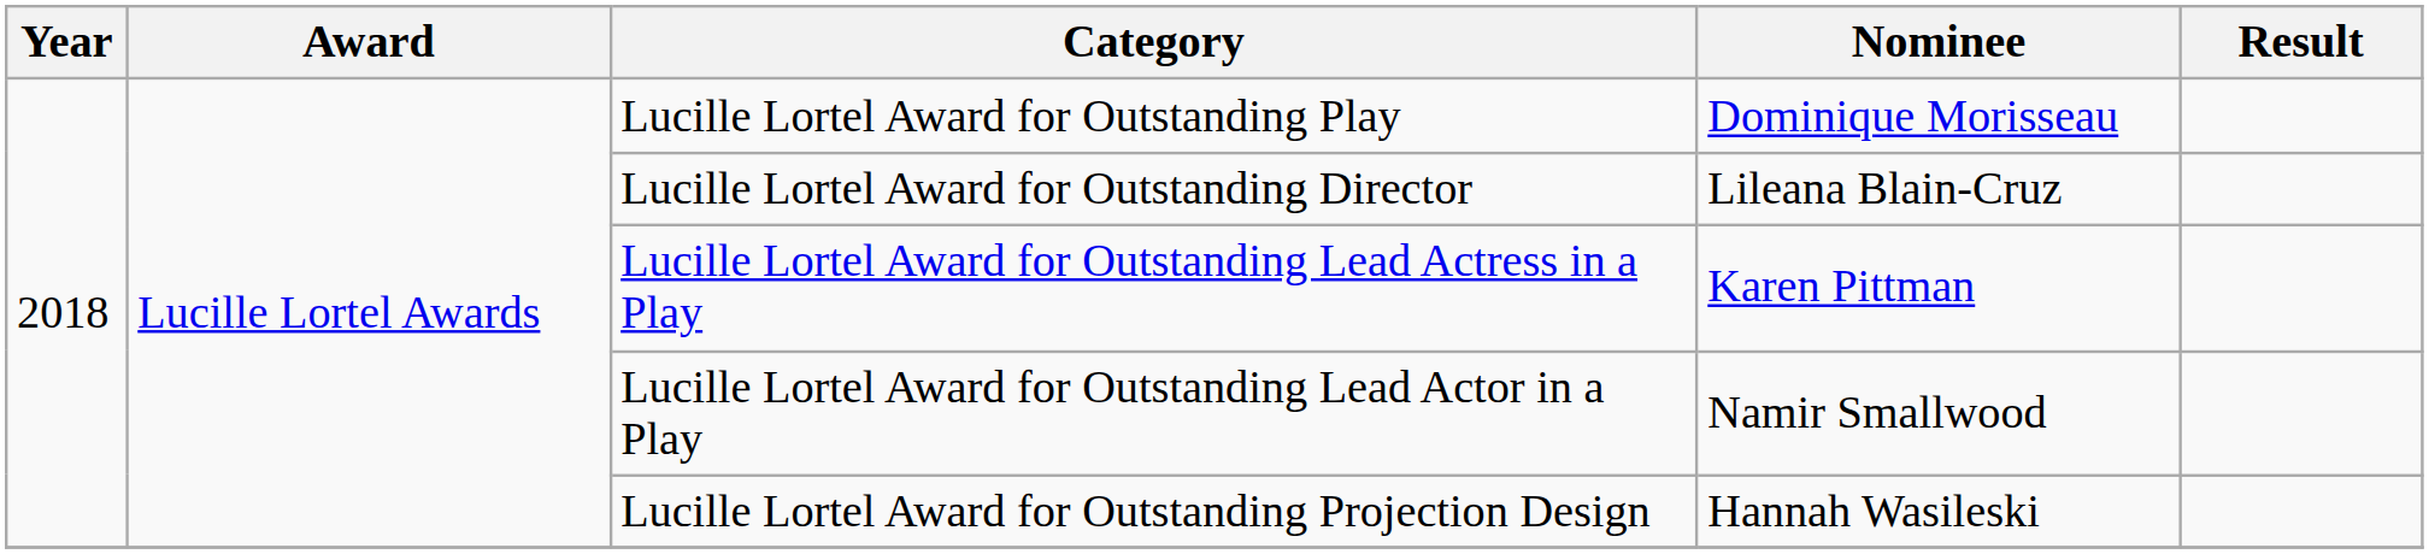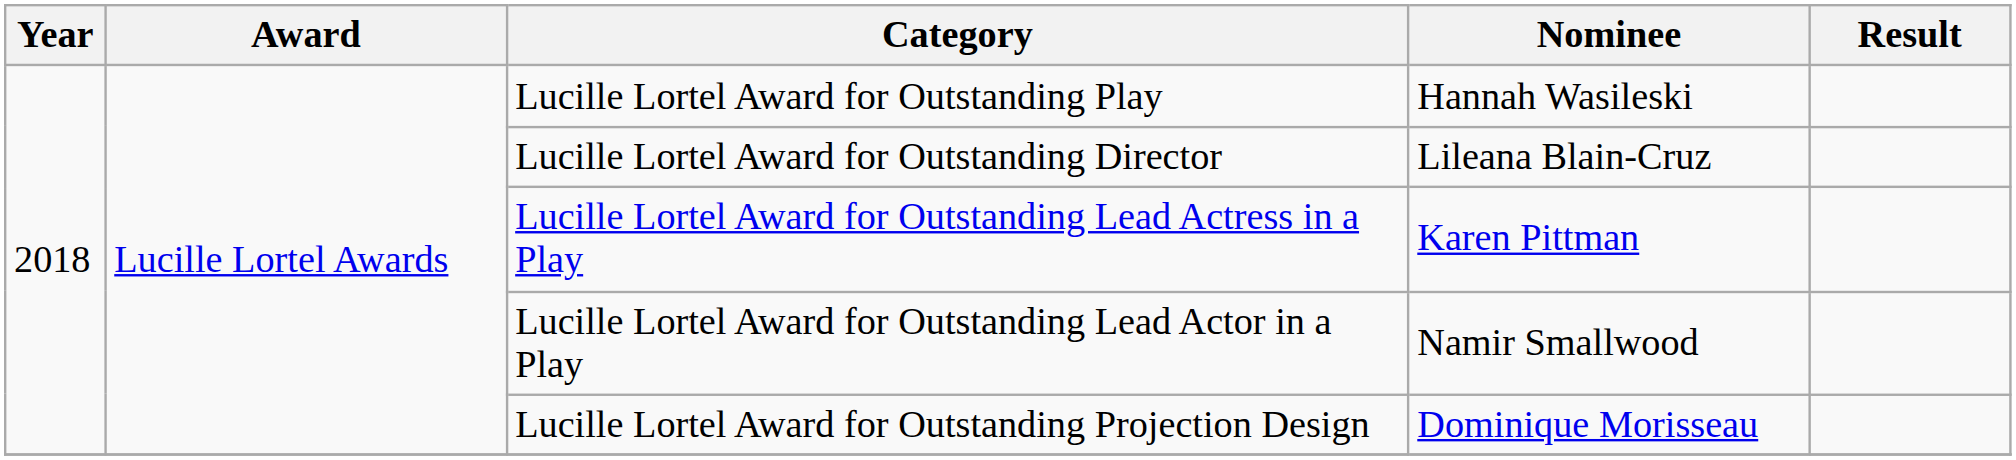 <table class="wikitable" style="width:95%;">
 <tr>
 <th style="width:5%;">Year</th>
 <th style="width:20%;">Award</th>
 <th style="width:45%;">Category</th>
 <th style="width:20%;">Nominee</th>
 <th style="width:10%;">Result</th>
 </tr>
 <tr>
 <td rowspan="5">2018</td>
 <td rowspan="5"><a href='#'>Lucille Lortel Awards</a></td>
 <td>Lucille Lortel Award for Outstanding Play</td>
-<td><a href='#'>Dominique Morisseau</a></td>
+<td>Hannah Wasileski</td>
 <td></td>
 </tr>
 <tr>
 <td>Lucille Lortel Award for Outstanding Director</td>
 <td>Lileana Blain-Cruz</td>
 <td></td>
 </tr>
 <tr>
 <td><a href='#'>Lucille Lortel Award for Outstanding Lead Actress in a Play</a></td>
 <td><a href='#'>Karen Pittman</a></td>
 <td></td>
 </tr>
 <tr>
 <td>Lucille Lortel Award for Outstanding Lead Actor in a Play</td>
 <td>Namir Smallwood</td>
 <td></td>
 </tr>
 <tr>
 <td>Lucille Lortel Award for Outstanding Projection Design</td>
-<td>Hannah Wasileski</td>
+<td><a href='#'>Dominique Morisseau</a></td>
 <td></td>
 </tr>
 <tr>
 </tr>
 </table>
